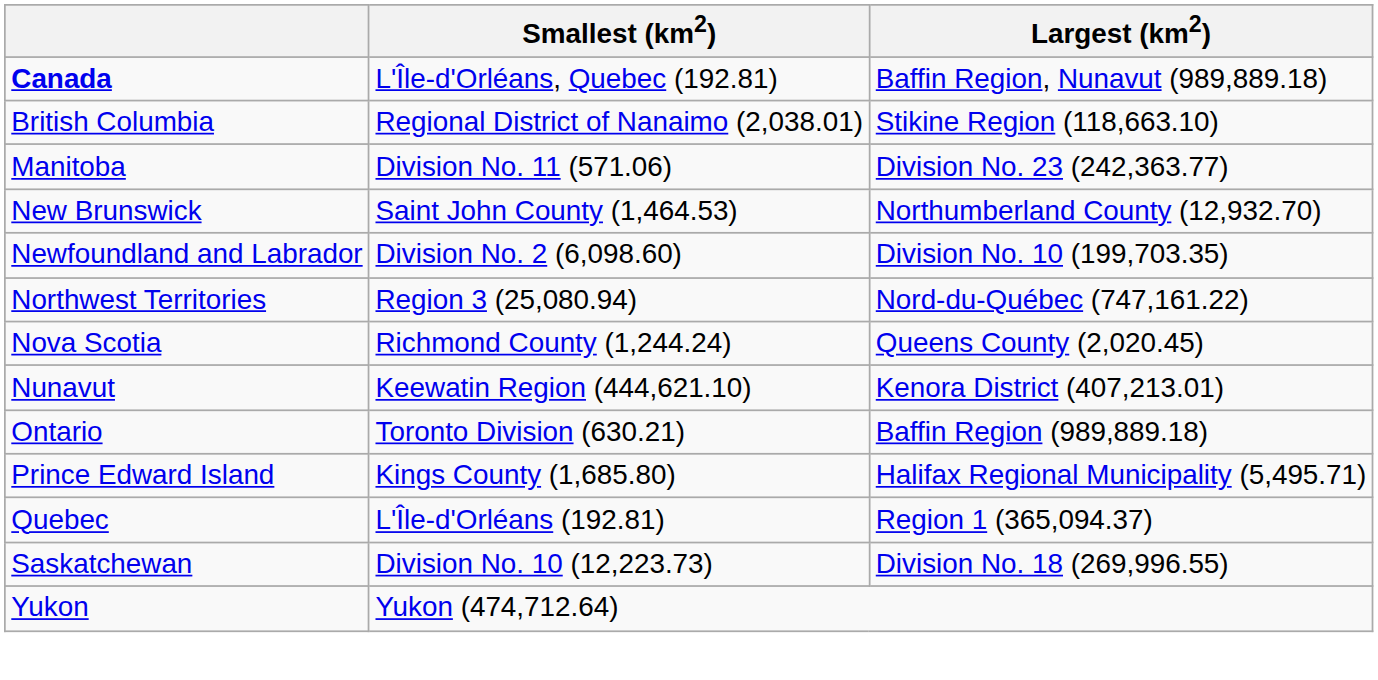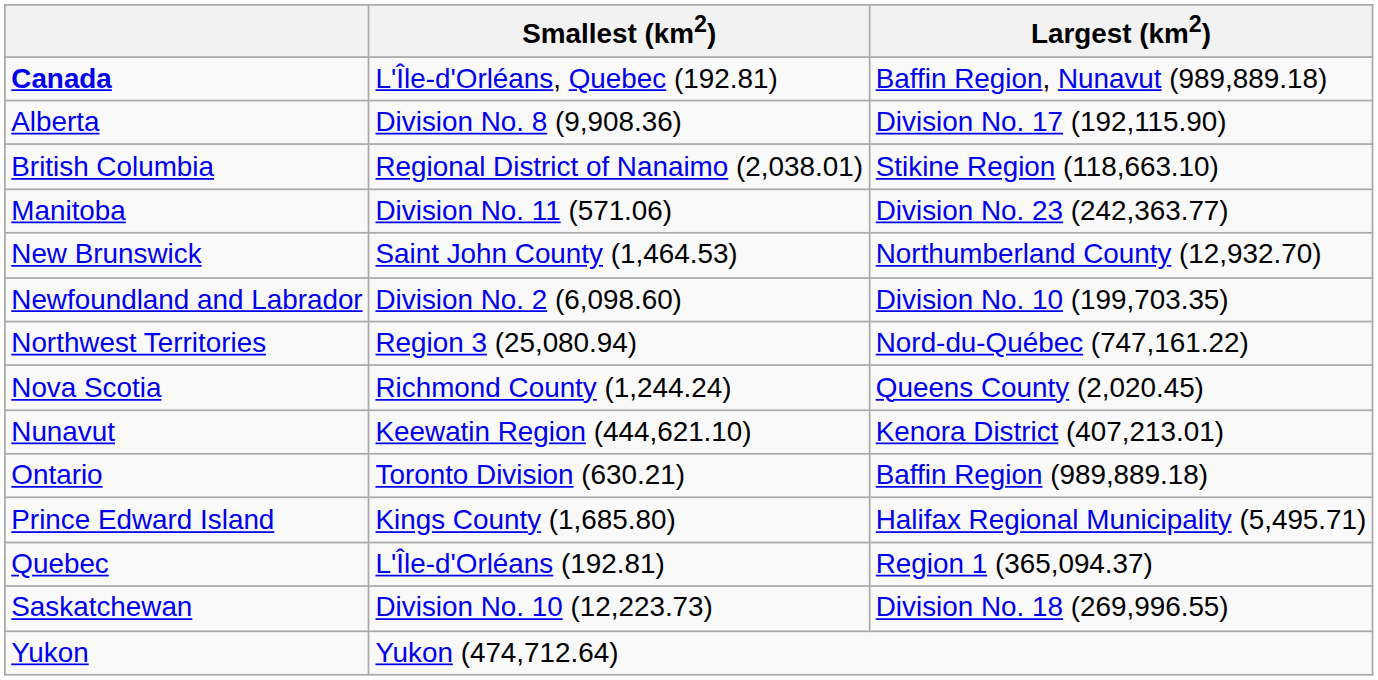 <table class="wikitable sortable">
 <tr>
 <th> </th>
 <th>Smallest (km<sup>2</sup>)</th>
 <th>Largest (km<sup>2</sup>)</th>
 </tr>
 <tr>
 <td><strong><a href='#'>Canada</a></strong></td>
 <td><a href='#'>L'Île-d'Orléans</a>, <a href='#'>Quebec</a> (192.81)</td>
 <td><a href='#'>Baffin Region</a>, <a href='#'>Nunavut</a> (989,889.18)</td>
+</tr>
+<tr>
+<td><a href='#'>Alberta</a></td>
+<td><a href='#'>Division No. 8</a>  (9,908.36)</td>
+<td><a href='#'>Division No. 17</a> (192,115.90)</td>
 </tr>
 <tr>
 <td><a href='#'>British Columbia</a></td>
 <td><a href='#'>Regional District of Nanaimo</a> (2,038.01)</td>
 <td><a href='#'>Stikine Region</a> (118,663.10)</td>
 </tr>
 <tr>
 <td><a href='#'>Manitoba</a></td>
 <td><a href='#'>Division No. 11</a> (571.06)</td>
 <td><a href='#'>Division No. 23</a> (242,363.77)</td>
 </tr>
 <tr>
 <td><a href='#'>New Brunswick</a></td>
 <td><a href='#'>Saint John County</a> (1,464.53)</td>
 <td><a href='#'>Northumberland County</a> (12,932.70)</td>
 </tr>
 <tr>
 <td><a href='#'>Newfoundland and Labrador</a></td>
 <td><a href='#'>Division No. 2</a> (6,098.60)</td>
 <td><a href='#'>Division No. 10</a> (199,703.35)</td>
 </tr>
 <tr>
 <td><a href='#'>Northwest Territories</a></td>
 <td><a href='#'>Region 3</a> (25,080.94)</td>
 <td><a href='#'>Nord-du-Québec</a> (747,161.22)</td>
 </tr>
 <tr>
 <td><a href='#'>Nova Scotia</a></td>
 <td><a href='#'>Richmond County</a> (1,244.24)</td>
 <td><a href='#'>Queens County</a> (2,020.45)</td>
 </tr>
 <tr>
 <td><a href='#'>Nunavut</a></td>
 <td><a href='#'>Keewatin Region</a> (444,621.10)</td>
 <td><a href='#'>Kenora District</a> (407,213.01)</td>
 </tr>
 <tr>
 <td><a href='#'>Ontario</a></td>
 <td><a href='#'>Toronto Division</a> (630.21)</td>
 <td><a href='#'>Baffin Region</a> (989,889.18)</td>
 </tr>
 <tr>
 <td><a href='#'>Prince Edward Island</a></td>
 <td><a href='#'>Kings County</a> (1,685.80)</td>
 <td><a href='#'>Halifax Regional Municipality</a> (5,495.71)</td>
 </tr>
 <tr>
 <td><a href='#'>Quebec</a></td>
 <td><a href='#'>L'Île-d'Orléans</a> (192.81)</td>
 <td><a href='#'>Region 1</a> (365,094.37)</td>
 </tr>
 <tr>
 <td><a href='#'>Saskatchewan</a></td>
 <td><a href='#'>Division No. 10</a> (12,223.73)</td>
 <td><a href='#'>Division No. 18</a> (269,996.55)</td>
 </tr>
 <tr>
 <td><a href='#'>Yukon</a></td>
 <td colspan="2"><a href='#'>Yukon</a> (474,712.64)</td>
 </tr>
 </table>
